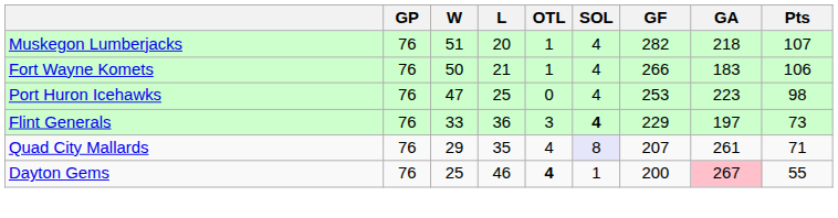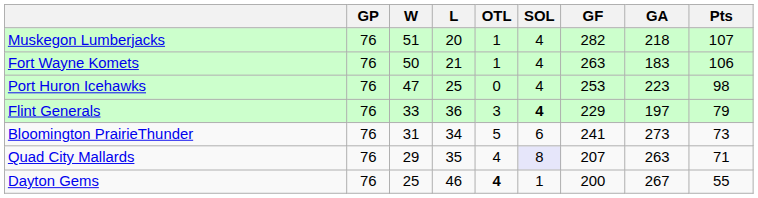 <table class="wikitable">
 <tr>
 <th width="40%" bgcolor="#e0e0e0"></th>
 <th width="5%" bgcolor="#e0e0e0">GP</th>
 <th width="5%" bgcolor="#e0e0e0">W</th>
 <th width="5%" bgcolor="#e0e0e0">L</th>
 <th width="5%" bgcolor="#e0e0e0">OTL</th>
 <th width="5%" bgcolor="#e0e0e0">SOL</th>
 <th width="7.5%" bgcolor="#e0e0e0">GF</th>
 <th width="7.5%" bgcolor="#e0e0e0">GA</th>
 <th width="7.5%" bgcolor="#e0e0e0">Pts</th>
 </tr>
 <tr align="center" bgcolor="#CCFFCC">
 <td align="left"><a href='#'>Muskegon Lumberjacks</a></td>
 <td>76</td>
 <td>51</td>
 <td>20</td>
 <td>1</td>
 <td>4</td>
 <td>282</td>
 <td>218</td>
 <td>107</td>
 </tr>
 <tr align="center" bgcolor="#CCFFCC">
 <td align="left"><a href='#'>Fort Wayne Komets</a></td>
 <td>76</td>
 <td>50</td>
 <td>21</td>
 <td>1</td>
 <td>4</td>
-<td>266</td>
+<td>263</td>
 <td>183</td>
 <td>106</td>
 </tr>
 <tr align="center" bgcolor="#CCFFCC">
 <td align="left"><a href='#'>Port Huron Icehawks</a></td>
 <td>76</td>
 <td>47</td>
 <td>25</td>
 <td>0</td>
 <td>4</td>
 <td>253</td>
 <td>223</td>
 <td>98</td>
 </tr>
 <tr align="center" bgcolor="#CCFFCC">
 <td align="left"><a href='#'>Flint Generals</a></td>
 <td>76</td>
 <td>33</td>
 <td>36</td>
 <td>3</td>
 <td><strong>4</strong></td>
 <td>229</td>
 <td>197</td>
+<td>79</td>
+</tr>
+<tr align="center">
+<td align="left"><a href='#'>Bloomington PrairieThunder</a></td>
+<td>76</td>
+<td>31</td>
+<td>34</td>
+<td>5</td>
+<td>6</td>
+<td>241</td>
+<td>273</td>
 <td>73</td>
 </tr>
 <tr align="center">
 <td align="left"><a href='#'>Quad City Mallards</a></td>
 <td>76</td>
 <td>29</td>
 <td>35</td>
 <td>4</td>
 <td style="background: lavender;">8</td>
 <td>207</td>
-<td>261</td>
+<td>263</td>
 <td>71</td>
 </tr>
 <tr align="center">
 <td align="left"><a href='#'>Dayton Gems</a></td>
 <td>76</td>
 <td>25</td>
 <td>46</td>
 <td><strong>4</strong></td>
 <td>1</td>
 <td>200</td>
-<td style="background: pink;">267</td>
+<td>267</td>
 <td>55</td>
 </tr>
 </table>
